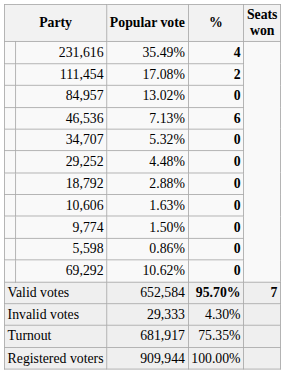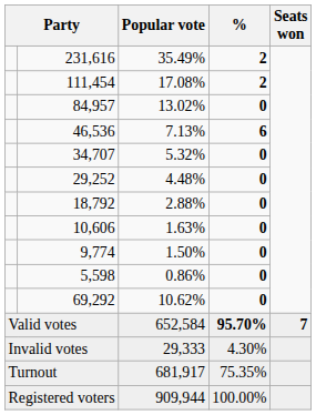 <table class=wikitable style="text-align:right">
 <tr>
 <th colspan=2>Party</th>
 <th>Popular vote</th>
 <th>%</th>
 <th>Seats<br>won</th>
 </tr>
 <tr>
 <td></td>
 <td>231,616</td>
 <td>35.49%</td>
-<td><strong>4</strong></td>
+<td><strong>2</strong></td>
 </tr>
 <tr>
 <td></td>
 <td>111,454</td>
 <td>17.08%</td>
 <td><strong>2</strong></td>
 </tr>
 <tr>
 <td></td>
 <td>84,957</td>
 <td>13.02%</td>
 <td><strong>0</strong></td>
 </tr>
 <tr>
 <td></td>
 <td>46,536</td>
 <td>7.13%</td>
 <td><strong>6</strong></td>
 </tr>
 <tr>
 <td></td>
 <td>34,707</td>
 <td>5.32%</td>
 <td><strong>0</strong></td>
 </tr>
 <tr>
 <td></td>
 <td>29,252</td>
 <td>4.48%</td>
 <td><strong>0</strong></td>
 </tr>
 <tr>
 <td></td>
 <td>18,792</td>
 <td>2.88%</td>
 <td><strong>0</strong></td>
 </tr>
 <tr>
 <td></td>
 <td>10,606</td>
 <td>1.63%</td>
 <td><strong>0</strong></td>
 </tr>
 <tr>
 <td></td>
 <td>9,774</td>
 <td>1.50%</td>
 <td><strong>0</strong></td>
 </tr>
 <tr>
 <td></td>
 <td>5,598</td>
 <td>0.86%</td>
 <td><strong>0</strong></td>
 </tr>
 <tr>
 <td></td>
 <td>69,292</td>
 <td>10.62%</td>
 <td><strong>0</strong></td>
 </tr>
 <tr bgcolor=#efefef>
 <td align=left colspan=2>Valid votes</td>
 <td>652,584</td>
 <td><strong>95.70%</strong></td>
 <td><strong>7</strong></td>
 </tr>
 <tr bgcolor=#efefef>
 <td align=left colspan=2>Invalid votes</td>
 <td>29,333</td>
 <td>4.30%</td>
 <td></td>
 </tr>
 <tr bgcolor=#efefef>
 <td align=left colspan=2>Turnout</td>
 <td>681,917</td>
 <td>75.35%</td>
 <td></td>
 </tr>
 <tr bgcolor=#efefef>
 <td align=left colspan=2>Registered voters</td>
 <td>909,944</td>
 <td>100.00%</td>
 <td></td>
 </tr>
 </table>
